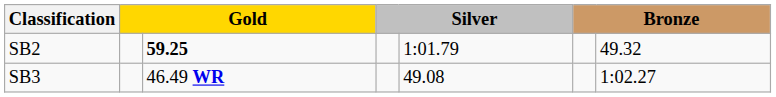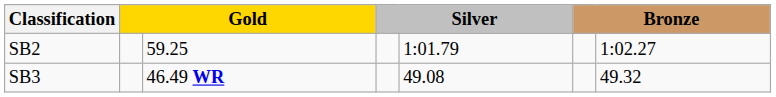 <table class=wikitable style="font-size:100%">
 <tr>
 <th rowspan="1" width="15%">Classification</th>
 <th colspan="2" style="background:gold;">Gold</th>
 <th colspan="2" style="background:silver;">Silver</th>
 <th colspan="2" style="background:#CC9966;">Bronze</th>
 </tr>
 <tr>
 <td>SB2 <br></td>
 <td></td>
-<td><strong>59.25</strong></td>
+<td>59.25</td>
 <td></td>
 <td>1:01.79</td>
 <td></td>
-<td>49.32</td>
+<td>1:02.27</td>
 </tr>
 <tr>
 <td>SB3 <br></td>
 <td></td>
 <td>46.49 <strong><a href='#'>WR</a></strong></td>
 <td></td>
 <td>49.08</td>
 <td></td>
-<td>1:02.27</td>
+<td>49.32</td>
 </tr>
 </table>
